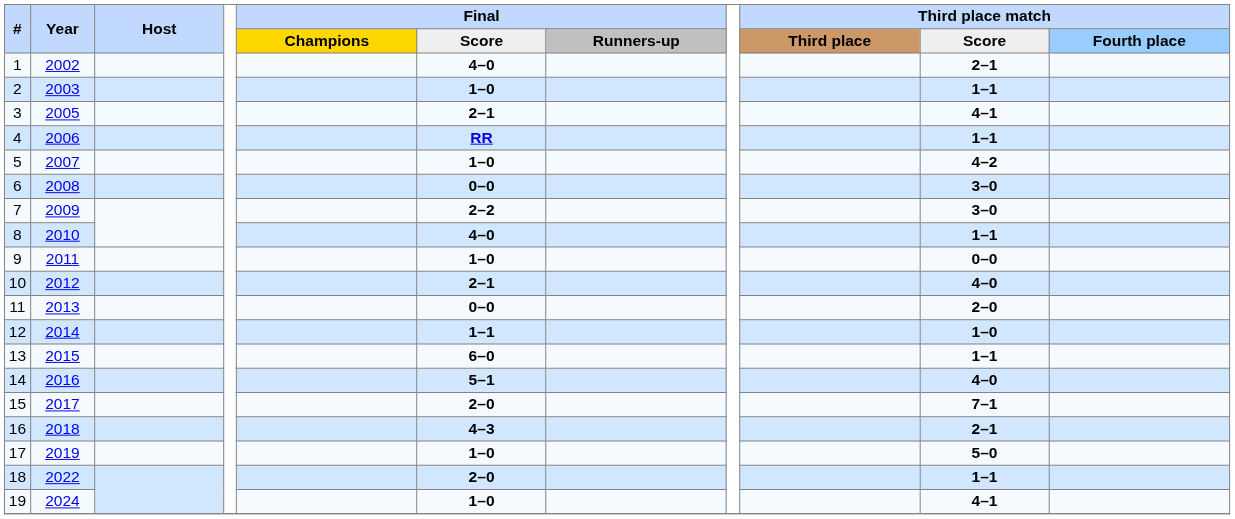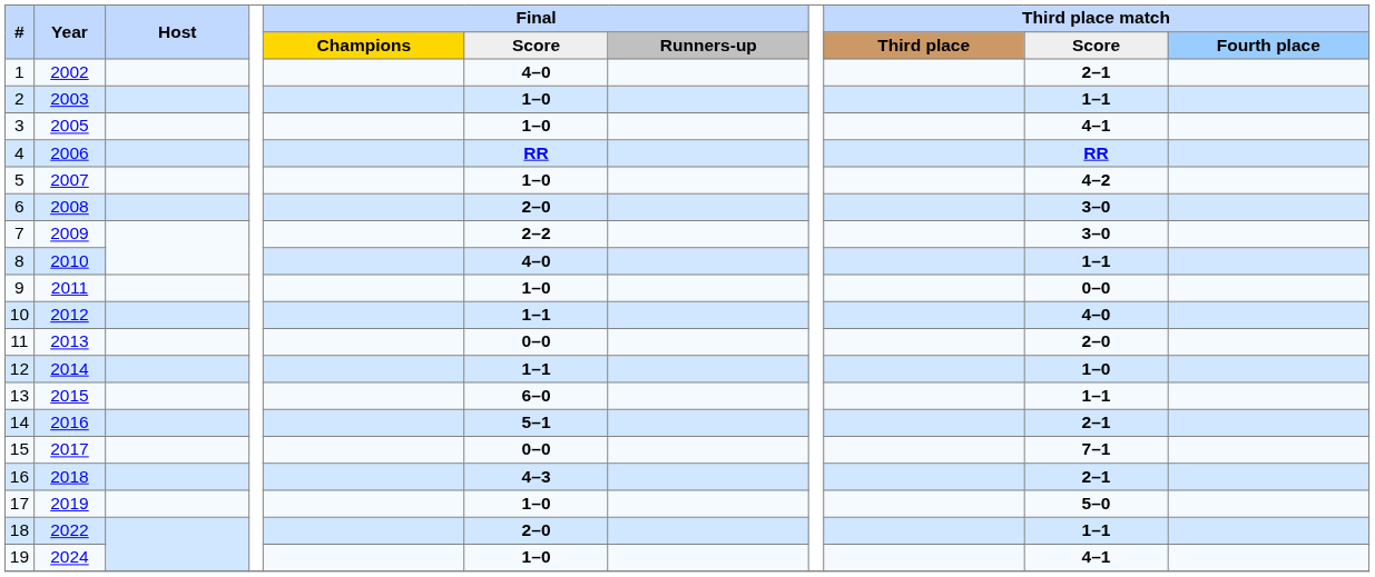 <table border=1 style="border-collapse:collapse; text-align:center;" cellpadding=3 cellspacing=0 width=100%>
 <tr bgcolor=#C1D8FF>
 <th rowspan=2 width=2%>#</th>
 <th rowspan=2 width=5%>Year</th>
 <th rowspan=2 width=10%>Host</th>
 <th width=1% rowspan=21 bgcolor=ffffff></th>
 <th colspan=3>Final</th>
 <th width=1% rowspan=21 bgcolor=ffffff></th>
 <th colspan=3>Third place match</th>
 </tr>
 <tr bgcolor=#EFEFEF>
 <th width=14% bgcolor=gold>Champions</th>
 <th width=10%>Score</th>
 <th width=14% bgcolor=silver>Runners-up</th>
 <th width=14% bgcolor=cc9966>Third place</th>
 <th width=10%>Score</th>
 <th width=14% bgcolor=9acdff>Fourth place</th>
 </tr>
 <tr align=center bgcolor=#F5FAFF>
 <td>1</td>
 <td><a href='#'>2002</a></td>
 <td align=left><br></td>
 <td><strong></strong></td>
 <td><strong>4–0</strong></td>
 <td></td>
 <td></td>
 <td><strong>2–1</strong></td>
 <td></td>
 </tr>
 <tr align=center bgcolor=#D0E7FF>
 <td>2</td>
 <td><a href='#'>2003</a></td>
 <td align=left><br></td>
 <td><strong></strong></td>
 <td><strong>1–0</strong></td>
 <td></td>
 <td></td>
 <td><strong>1–1</strong><br></td>
 <td></td>
 </tr>
 <tr align=center bgcolor=#F5FAFF>
 <td>3</td>
 <td><a href='#'>2005</a></td>
 <td align=left></td>
 <td><strong></strong></td>
-<td><strong>2–1</strong></td>
+<td><strong>1–0</strong></td>
 <td></td>
 <td></td>
 <td><strong>4–1</strong></td>
 <td></td>
 </tr>
 <tr align=center bgcolor=#D0E7FF>
 <td>4</td>
 <td><a href='#'>2006</a></td>
 <td align=left></td>
 <td><strong></strong></td>
 <td><strong><a href='#'>RR</a></strong></td>
 <td></td>
 <td></td>
-<td><strong>1–1</strong><br></td>
+<td><strong><a href='#'>RR</a></strong></td>
 <td></td>
 </tr>
 <tr align=center bgcolor=#F5FAFF>
 <td>5</td>
 <td><a href='#'>2007</a></td>
 <td align=left></td>
 <td><strong></strong></td>
 <td><strong>1–0</strong></td>
 <td></td>
 <td></td>
 <td><strong>4–2</strong></td>
 <td></td>
 </tr>
 <tr align=center bgcolor=#D0E7FF>
 <td>6</td>
 <td><a href='#'>2008</a></td>
 <td align=left></td>
 <td><strong></strong></td>
-<td><strong>0–0</strong><br></td>
+<td><strong>2–0</strong></td>
 <td></td>
 <td></td>
 <td><strong>3–0</strong></td>
 <td></td>
 </tr>
 <tr align=center bgcolor=#F5FAFF>
 <td>7</td>
 <td><a href='#'>2009</a></td>
 <td rowspan="2" align="left"></td>
 <td><strong></strong></td>
 <td><strong>2–2</strong><br></td>
 <td></td>
 <td></td>
 <td><strong>3–0</strong></td>
 <td></td>
 </tr>
 <tr align=center bgcolor=#D0E7FF>
 <td>8</td>
 <td><a href='#'>2010</a></td>
 <td><strong></strong></td>
 <td><strong>4–0</strong></td>
 <td></td>
 <td></td>
 <td><strong>1–1</strong><br></td>
 <td></td>
 </tr>
 <tr align=center bgcolor=#F5FAFF>
 <td>9</td>
 <td><a href='#'>2011</a></td>
 <td align=left></td>
 <td><strong></strong></td>
 <td><strong>1–0</strong></td>
 <td></td>
 <td></td>
 <td><strong>0–0</strong><br></td>
 <td></td>
 </tr>
 <tr align=center bgcolor=#D0E7FF>
 <td>10</td>
 <td><a href='#'>2012</a></td>
 <td align=left></td>
 <td><strong></strong></td>
-<td><strong>2–1</strong></td>
+<td><strong>1–1</strong><br></td>
 <td></td>
 <td></td>
 <td><strong>4–0</strong></td>
 <td></td>
 </tr>
 <tr align=center bgcolor=#F5FAFF>
 <td>11</td>
 <td><a href='#'>2013</a></td>
 <td align=left></td>
 <td><strong></strong></td>
 <td><strong>0–0</strong><br></td>
 <td></td>
 <td></td>
 <td><strong>2–0</strong></td>
 <td></td>
 </tr>
 <tr align=center bgcolor=#D0E7FF>
 <td>12</td>
 <td><a href='#'>2014</a></td>
 <td align=left></td>
 <td><strong></strong></td>
 <td><strong>1–1</strong><br></td>
 <td></td>
 <td></td>
 <td><strong>1–0</strong></td>
 <td></td>
 </tr>
 <tr align=center bgcolor=#F5FAFF>
 <td>13</td>
 <td><a href='#'>2015</a></td>
 <td align=left></td>
 <td><strong></strong></td>
 <td><strong>6–0</strong></td>
 <td></td>
 <td></td>
 <td><strong>1–1</strong><br></td>
 <td></td>
 </tr>
 <tr align=center bgcolor=#D0E7FF>
 <td>14</td>
 <td><a href='#'>2016</a></td>
 <td align=left></td>
 <td><strong></strong></td>
 <td><strong>5–1</strong></td>
 <td></td>
 <td></td>
-<td><strong>4–0</strong></td>
+<td><strong>2–1</strong></td>
 <td></td>
 </tr>
 <tr align=center bgcolor=#F5FAFF>
 <td>15</td>
 <td><a href='#'>2017</a></td>
 <td align=left></td>
 <td><strong></strong></td>
-<td><strong>2–0</strong></td>
+<td><strong>0–0</strong><br></td>
 <td></td>
 <td></td>
 <td><strong>7–1</strong></td>
 <td></td>
 </tr>
 <tr align=center bgcolor=#D0E7FF>
 <td>16</td>
 <td><a href='#'>2018</a></td>
 <td align=left></td>
 <td><strong></strong></td>
 <td><strong>4–3</strong></td>
 <td></td>
 <td></td>
 <td><strong>2–1</strong></td>
 <td></td>
 </tr>
 <tr align=center bgcolor=#F5FAFF>
 <td>17</td>
 <td><a href='#'>2019</a></td>
 <td align=left></td>
 <td><strong></strong></td>
 <td><strong>1–0</strong></td>
 <td></td>
 <td></td>
 <td><strong>5–0</strong></td>
 <td></td>
 </tr>
 <tr align=center bgcolor=#D0E7FF>
 <td>18</td>
 <td><a href='#'>2022</a></td>
 <td rowspan="2" align="left"></td>
 <td><strong></strong></td>
 <td><strong>2–0</strong></td>
 <td></td>
 <td></td>
 <td><strong>1–1</strong><br></td>
 <td></td>
 </tr>
 <tr align=center bgcolor=#F5FAFF>
 <td>19</td>
 <td><a href='#'>2024</a></td>
 <td><strong></strong></td>
 <td><strong>1–0</strong></td>
 <td></td>
 <td></td>
 <td><strong>4–1</strong></td>
 <td></td>
 </tr>
 <tr align=center bgcolor=#F5FAFF>
 </tr>
 </table>
